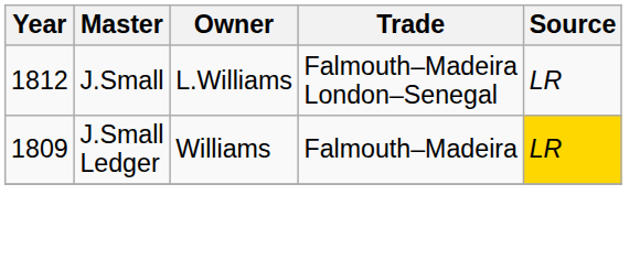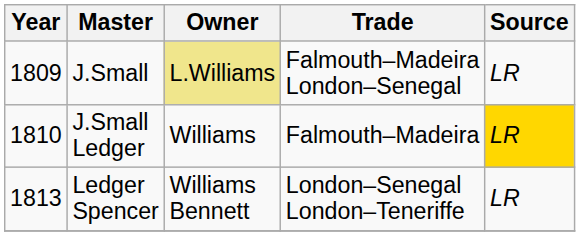 <table class=" wikitable">
 <tr>
 <th>Year</th>
 <th>Master</th>
 <th>Owner</th>
 <th>Trade</th>
 <th>Source</th>
 </tr>
 <tr>
-<td>1812</td>
+<td>1809</td>
 <td>J.Small</td>
-<td>L.Williams</td>
+<td style="background: khaki;">L.Williams</td>
 <td>Falmouth–Madeira<br>London–Senegal</td>
 <td><em>LR</em></td>
 </tr>
 <tr>
-<td>1809</td>
+<td>1810</td>
 <td>J.Small<br>Ledger</td>
 <td>Williams</td>
 <td>Falmouth–Madeira</td>
 <td style="background: gold;"><em>LR</em></td>
 </tr>
 <tr>
+<td>1813</td>
+<td>Ledger<br>Spencer</td>
+<td>Williams<br>Bennett</td>
+<td>London–Senegal<br>London–Teneriffe</td>
+<td><em>LR</em></td>
+</tr>
+<tr>
 </tr>
 </table>
